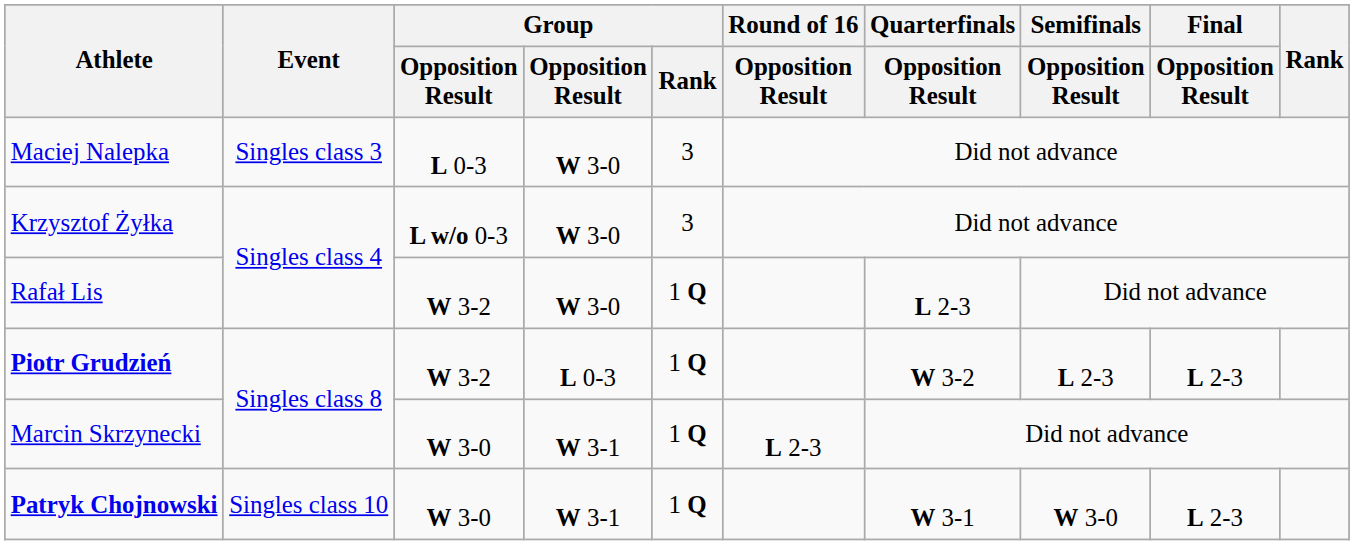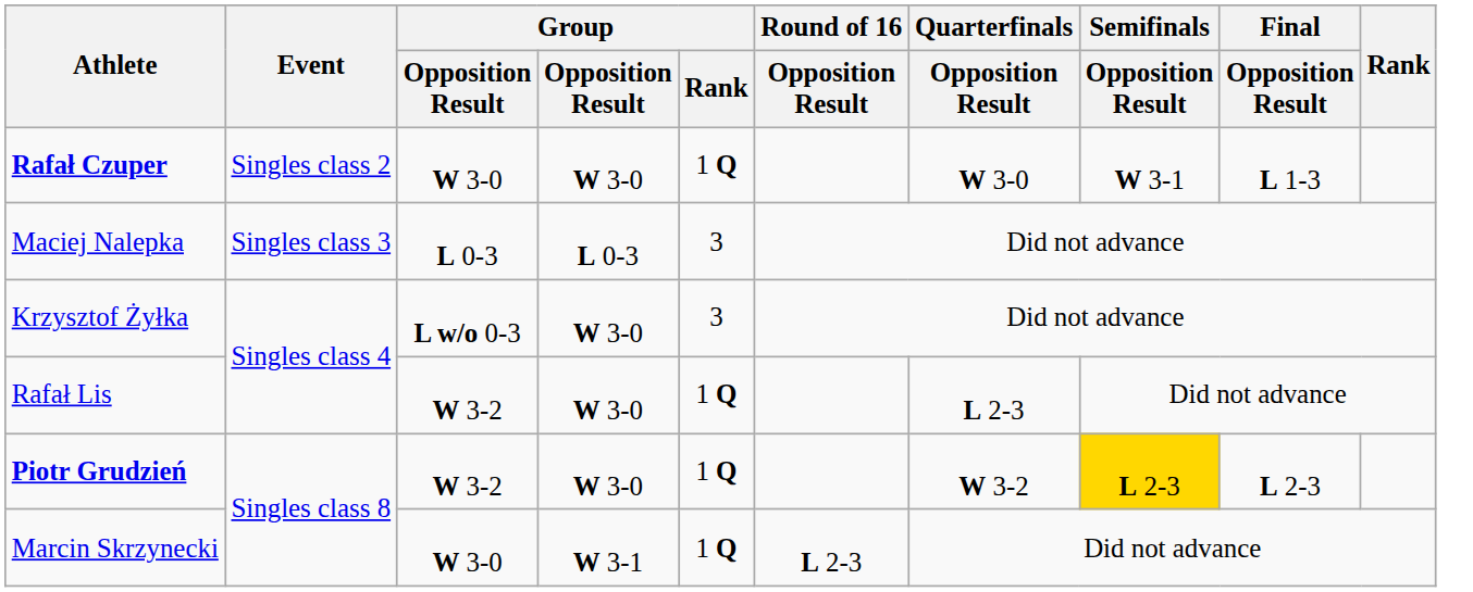 <table class="wikitable" style="font-size:90%">
 <tr>
 <th rowspan="2">Athlete</th>
 <th rowspan="2">Event</th>
 <th colspan="3">Group</th>
 <th>Round of 16</th>
 <th>Quarterfinals</th>
 <th>Semifinals</th>
 <th>Final</th>
 <th rowspan="2">Rank</th>
 </tr>
 <tr>
 <th>Opposition<br>Result</th>
 <th>Opposition<br>Result</th>
 <th>Rank</th>
 <th>Opposition<br>Result</th>
 <th>Opposition<br>Result</th>
 <th>Opposition<br>Result</th>
 <th>Opposition<br>Result</th>
 </tr>
 <tr>
+<td><strong><a href='#'>Rafał Czuper</a></strong></td>
+<td align=center><a href='#'>Singles class 2</a></td>
+<td align=center><br><strong>W</strong> 3-0</td>
+<td align=center><br><strong>W</strong> 3-0</td>
+<td align=center>1 <strong>Q</strong></td>
+<td></td>
+<td align=center><br><strong>W</strong> 3-0</td>
+<td align=center><br><strong>W</strong> 3-1</td>
+<td align=center><br><strong>L</strong> 1-3</td>
+<td align=center></td>
+</tr>
+<tr>
 <td><a href='#'>Maciej Nalepka</a></td>
 <td align=center><a href='#'>Singles class 3</a></td>
 <td align=center><br><strong>L</strong> 0-3</td>
-<td align=center><br><strong>W</strong> 3-0</td>
+<td align=center><br><strong>L</strong> 0-3</td>
 <td align=center>3</td>
 <td align=center colspan="5">Did not advance</td>
 </tr>
 <tr>
 <td><a href='#'>Krzysztof Żyłka</a></td>
 <td align=center rowspan="2"><a href='#'>Singles class 4</a></td>
 <td align=center><br><strong>L w/o</strong> 0-3</td>
 <td align=center><br><strong>W</strong> 3-0</td>
 <td align=center>3</td>
 <td align=center colspan="5">Did not advance</td>
 </tr>
 <tr>
 <td><a href='#'>Rafał Lis</a></td>
 <td align=center><br><strong>W</strong> 3-2</td>
 <td align=center><br><strong>W</strong> 3-0</td>
 <td align=center>1 <strong>Q</strong></td>
 <td></td>
 <td align=center><br><strong>L</strong> 2-3</td>
 <td align=center colspan="3">Did not advance</td>
 </tr>
 <tr>
 <td><strong><a href='#'>Piotr Grudzień</a></strong></td>
 <td align=center rowspan="2"><a href='#'>Singles class 8</a></td>
 <td align=center><br><strong>W</strong> 3-2</td>
-<td align=center><br><strong>L</strong> 0-3</td>
+<td align=center><br><strong>W</strong> 3-0</td>
 <td align=center>1 <strong>Q</strong></td>
 <td></td>
 <td align=center><br><strong>W</strong> 3-2</td>
-<td align=center><br><strong>L</strong> 2-3</td>
+<td align=center style="background: gold;"><br><strong>L</strong> 2-3</td>
 <td align=center><br><strong>L</strong> 2-3</td>
 <td align=center></td>
 </tr>
 <tr>
 <td><a href='#'>Marcin Skrzynecki</a></td>
 <td align=center><br><strong>W</strong> 3-0</td>
 <td align=center><br><strong>W</strong> 3-1</td>
 <td align=center>1 <strong>Q</strong></td>
 <td align=center><br><strong>L</strong> 2-3</td>
 <td align=center colspan="4">Did not advance</td>
 </tr>
-<tr>
-<td><strong><a href='#'>Patryk Chojnowski</a></strong></td>
-<td align=center><a href='#'>Singles class 10</a></td>
-<td align=center><br><strong>W</strong> 3-0</td>
-<td align=center><br><strong>W</strong> 3-1</td>
-<td align=center>1 <strong>Q</strong></td>
-<td></td>
-<td align=center><br><strong>W</strong> 3-1</td>
-<td align=center><br><strong>W</strong> 3-0</td>
-<td align=center><br><strong>L</strong> 2-3</td>
-<td align=center></td>
-</tr>
 </table>
